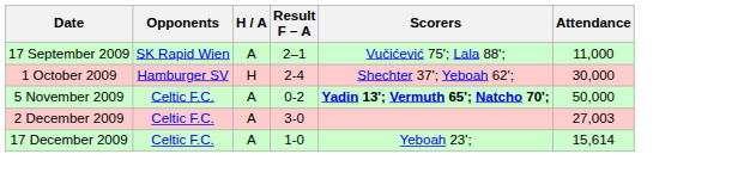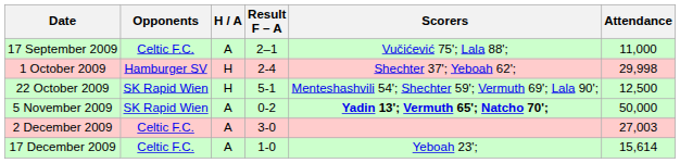 <table class="wikitable" style="text-align:center">
 <tr>
 <th>Date</th>
 <th>Opponents</th>
 <th>H / A</th>
 <th>Result<br>F – A</th>
 <th>Scorers</th>
 <th>Attendance</th>
 </tr>
 <tr bgcolor="#ccffcc">
 <td>17 September 2009</td>
-<td> <a href='#'>SK Rapid Wien</a></td>
+<td> <a href='#'>Celtic F.C.</a></td>
 <td>A</td>
 <td>2–1</td>
 <td><a href='#'>Vučićević</a> 75'; <a href='#'>Lala</a> 88';</td>
 <td>11,000</td>
 </tr>
 <tr bgcolor="#ffcccc">
 <td>1 October 2009</td>
 <td> <a href='#'>Hamburger SV</a></td>
 <td>H</td>
 <td>2-4</td>
 <td><a href='#'>Shechter</a> 37'; <a href='#'>Yeboah</a> 62';</td>
-<td>30,000</td>
+<td>29,998</td>
+</tr>
+<tr bgcolor="#ccffcc">
+<td>22 October 2009</td>
+<td> <a href='#'>SK Rapid Wien</a></td>
+<td>H</td>
+<td>5-1</td>
+<td><a href='#'>Menteshashvili</a> 54'; <a href='#'>Shechter</a> 59'; <a href='#'>Vermuth</a> 69'; <a href='#'>Lala</a> 90';</td>
+<td>12,500</td>
 </tr>
 <tr bgcolor="#ccffcc">
 <td>5 November 2009</td>
-<td> <a href='#'>Celtic F.C.</a></td>
+<td> <a href='#'>SK Rapid Wien</a></td>
 <td>A</td>
 <td>0-2</td>
 <td><strong><a href='#'>Yadin</a> 13'; <a href='#'>Vermuth</a> 65'; <a href='#'>Natcho</a> 70';</strong></td>
 <td>50,000</td>
 </tr>
 <tr bgcolor="#ffcccc">
 <td>2 December 2009</td>
 <td> <a href='#'>Celtic F.C.</a></td>
 <td>A</td>
 <td>3-0</td>
 <td></td>
 <td>27,003</td>
 </tr>
 <tr bgcolor="#ccffcc">
 <td>17 December 2009</td>
 <td> <a href='#'>Celtic F.C.</a></td>
 <td>A</td>
 <td>1-0</td>
 <td><a href='#'>Yeboah</a> 23';</td>
 <td>15,614</td>
 </tr>
 </table>
